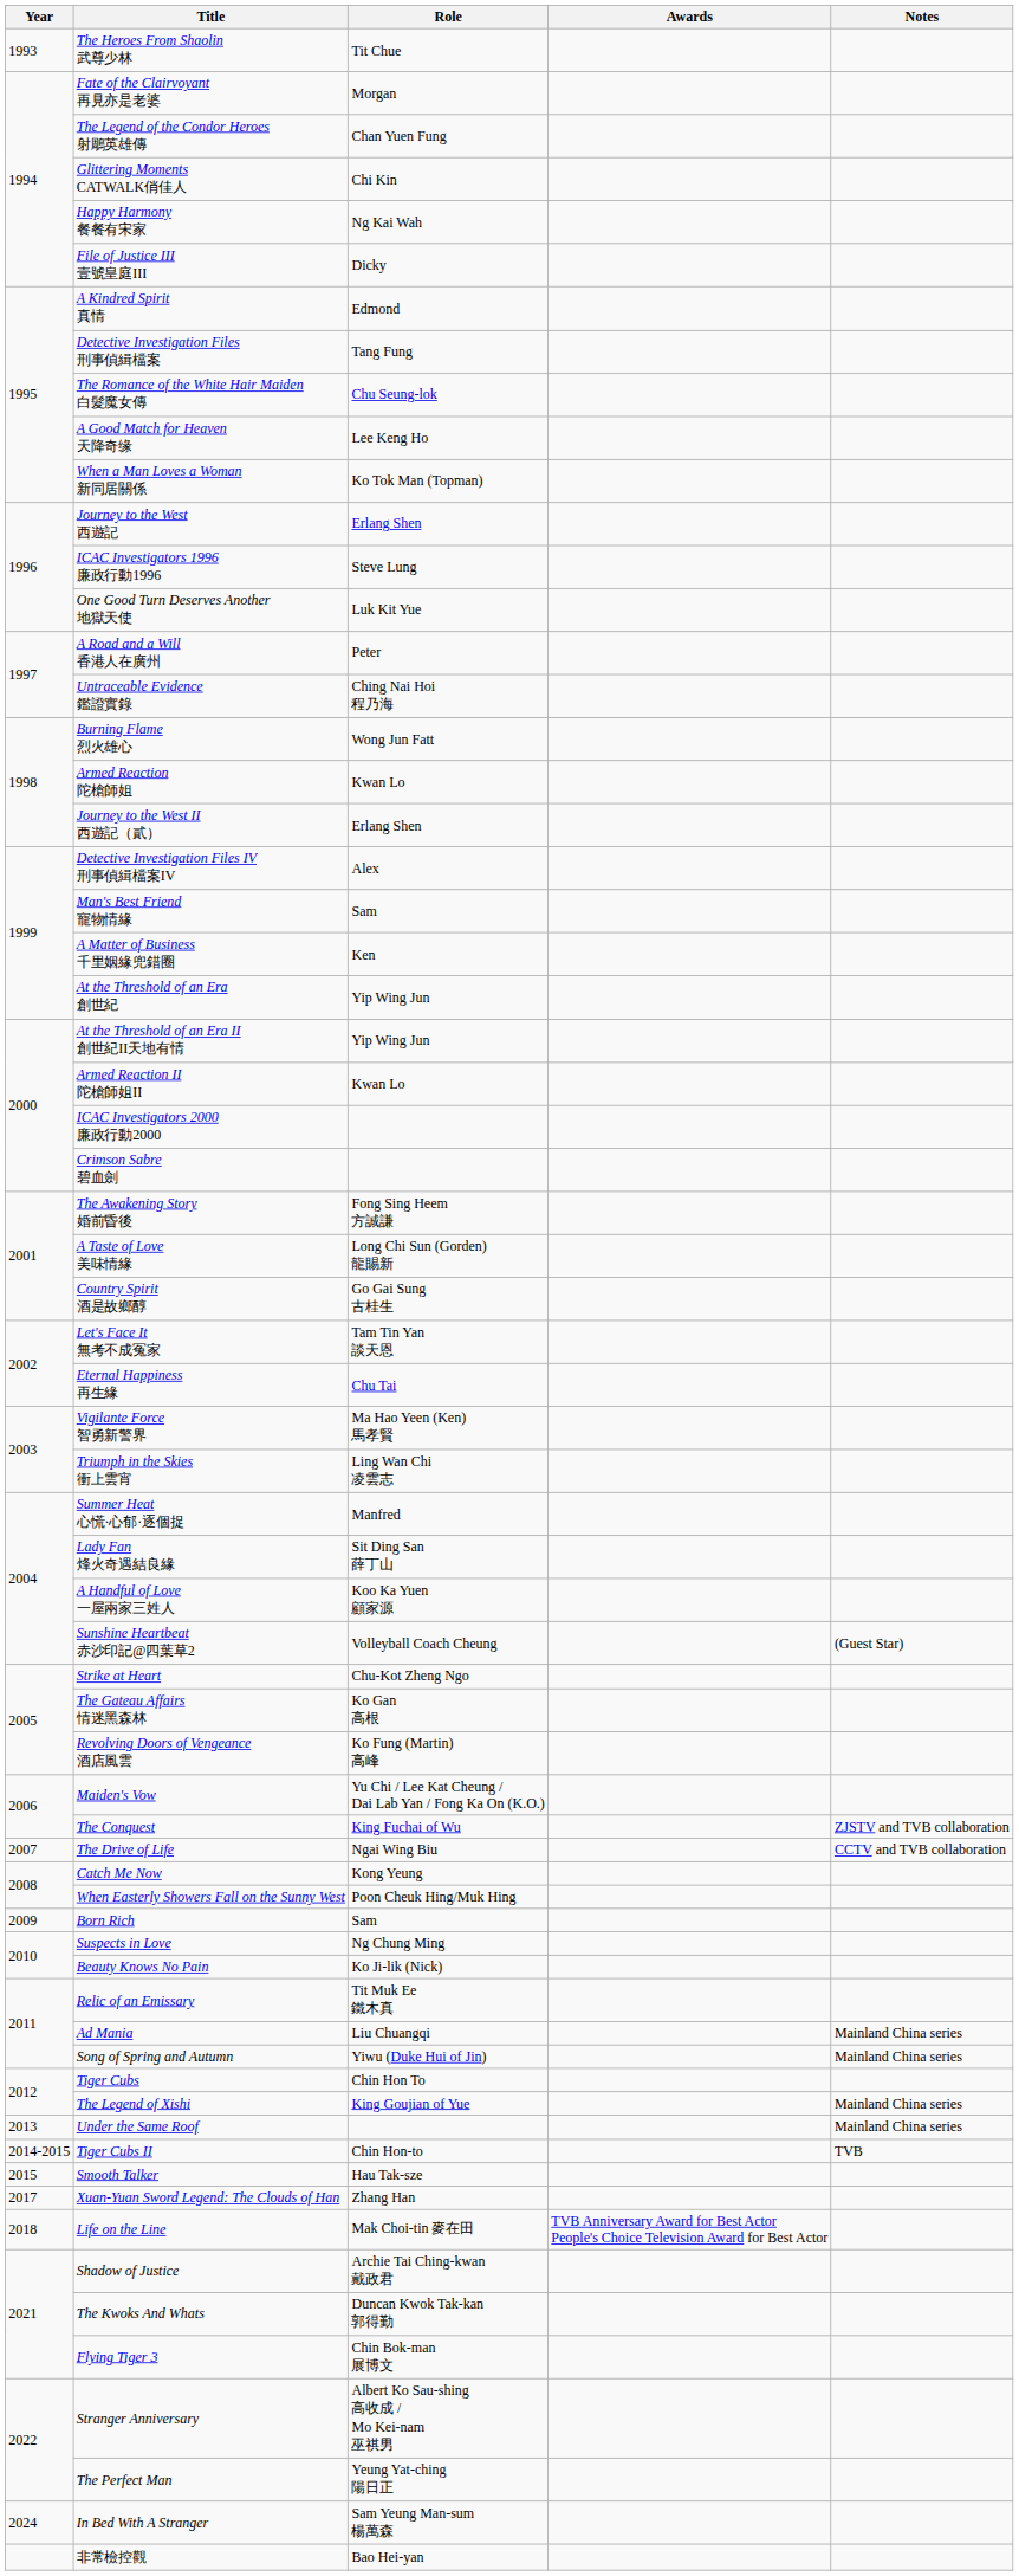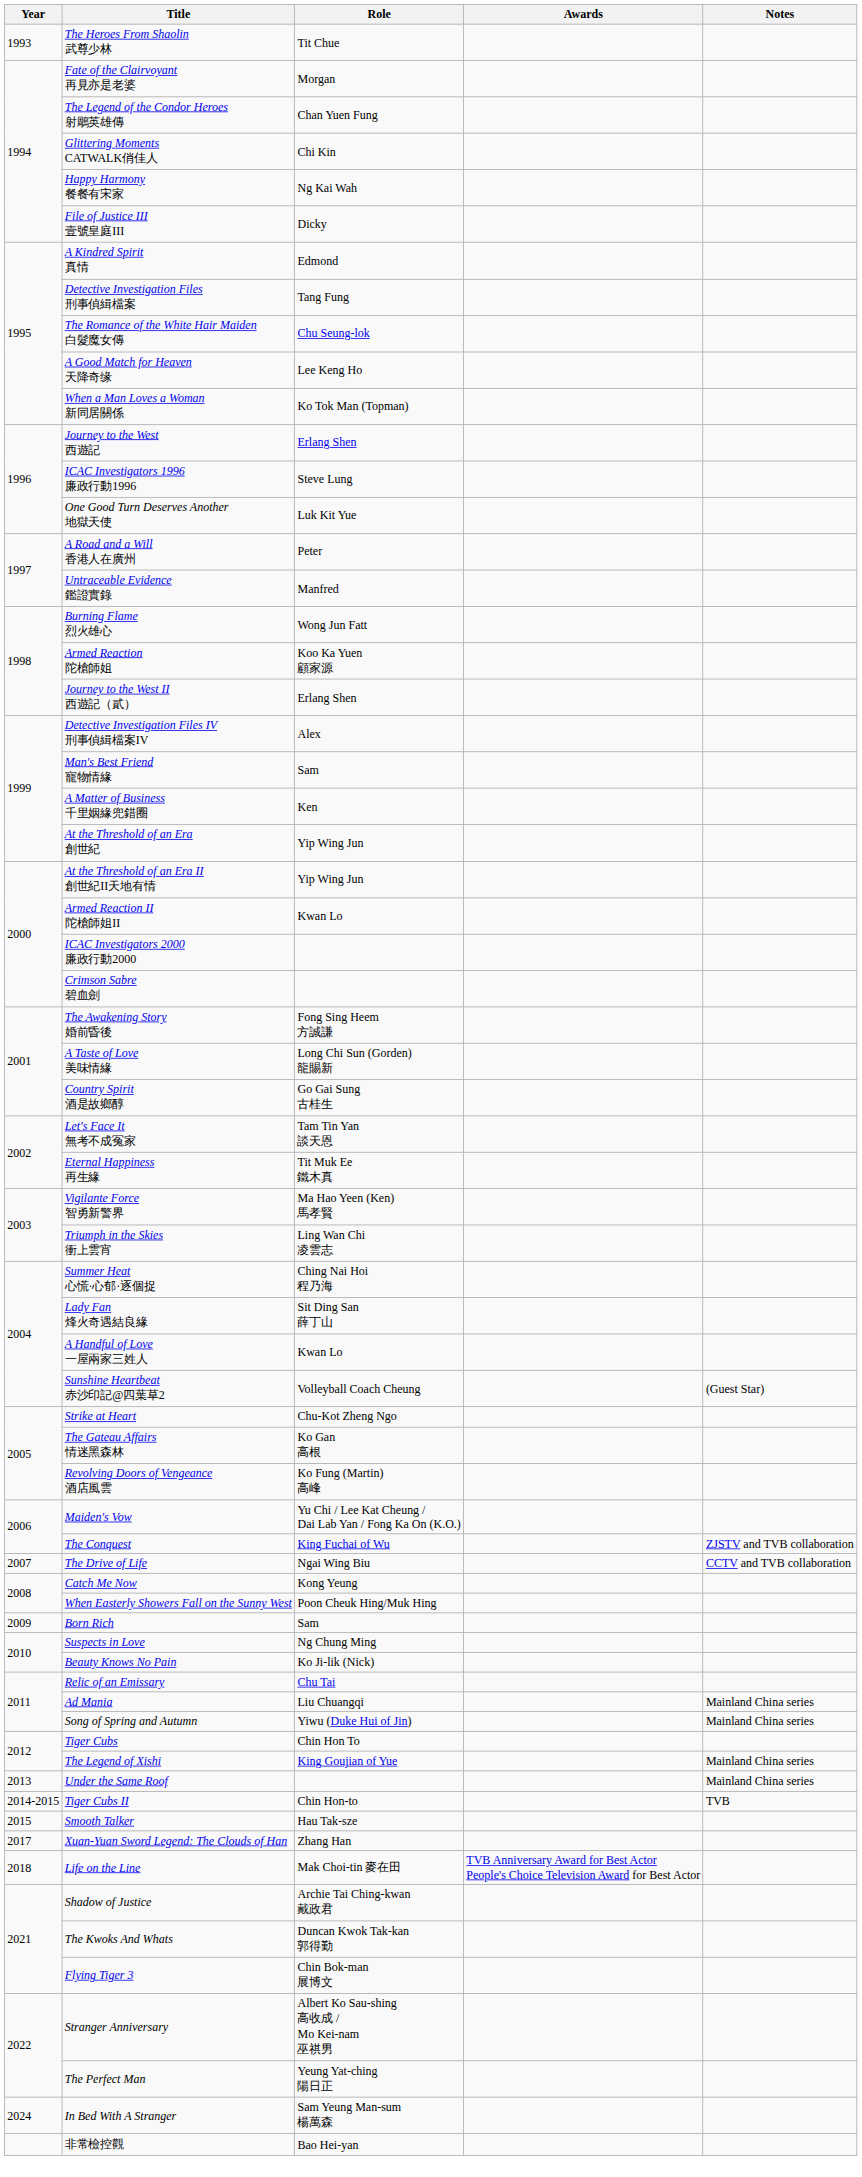 <table class="wikitable" style="font-size: 95%;">
 <tr>
 <th>Year</th>
 <th>Title</th>
 <th>Role</th>
 <th>Awards</th>
 <th>Notes</th>
 </tr>
 <tr>
 <td>1993</td>
 <td><em><a href='#'>The Heroes From Shaolin</a></em><br>武尊少林</td>
 <td>Tit Chue</td>
 <td></td>
 <td></td>
 </tr>
 <tr>
 <td rowspan="5">1994</td>
 <td><em><a href='#'>Fate of the Clairvoyant</a></em><br>再見亦是老婆</td>
 <td>Morgan</td>
 <td></td>
 <td></td>
 </tr>
 <tr>
 <td><em><a href='#'>The Legend of the Condor Heroes</a></em><br>射鵰英雄傳</td>
 <td>Chan Yuen Fung</td>
 <td></td>
 <td></td>
 </tr>
 <tr>
 <td><em><a href='#'>Glittering Moments</a></em><br>CATWALK俏佳人</td>
 <td>Chi Kin</td>
 <td></td>
 <td></td>
 </tr>
 <tr>
 <td><em><a href='#'>Happy Harmony</a></em><br>餐餐有宋家</td>
 <td>Ng Kai Wah</td>
 <td></td>
 <td></td>
 </tr>
 <tr>
 <td><em><a href='#'>File of Justice III</a></em><br>壹號皇庭III</td>
 <td>Dicky</td>
 <td></td>
 <td></td>
 </tr>
 <tr>
 <td rowspan="5">1995</td>
 <td><em><a href='#'>A Kindred Spirit</a></em><br>真情</td>
 <td>Edmond</td>
 <td></td>
 <td></td>
 </tr>
 <tr>
 <td><em><a href='#'>Detective Investigation Files</a></em><br>刑事偵緝檔案</td>
 <td>Tang Fung</td>
 <td></td>
 <td></td>
 </tr>
 <tr>
 <td><em><a href='#'>The Romance of the White Hair Maiden</a></em><br>白髮魔女傳</td>
 <td><a href='#'>Chu Seung-lok</a></td>
 <td></td>
 <td></td>
 </tr>
 <tr>
 <td><em><a href='#'>A Good Match for Heaven</a></em><br>天降奇缘</td>
 <td>Lee Keng Ho</td>
 <td></td>
 <td></td>
 </tr>
 <tr>
 <td><em><a href='#'>When a Man Loves a Woman</a></em><br>新同居關係</td>
 <td>Ko Tok Man (Topman)</td>
 <td></td>
 <td></td>
 </tr>
 <tr>
 <td rowspan="3">1996</td>
 <td><em><a href='#'>Journey to the West</a></em><br>西遊記</td>
 <td><a href='#'>Erlang Shen</a></td>
 <td></td>
 <td></td>
 </tr>
 <tr>
 <td><em><a href='#'>ICAC Investigators 1996</a></em><br>廉政行動1996</td>
 <td>Steve Lung</td>
 <td></td>
 <td></td>
 </tr>
 <tr>
 <td><em>One Good Turn Deserves Another</em><br>地獄天使</td>
 <td>Luk Kit Yue</td>
 <td></td>
 <td></td>
 </tr>
 <tr>
 <td rowspan="2">1997</td>
 <td><em><a href='#'>A Road and a Will</a></em><br>香港人在廣州</td>
 <td>Peter</td>
 <td></td>
 <td></td>
 </tr>
 <tr>
 <td><em><a href='#'>Untraceable Evidence</a></em><br>鑑證實錄</td>
-<td>Ching Nai Hoi <br> 程乃海</td>
+<td>Manfred</td>
 <td></td>
 <td></td>
 </tr>
 <tr>
 <td rowspan="3">1998</td>
 <td><em><a href='#'>Burning Flame</a></em><br>烈火雄心</td>
 <td>Wong Jun Fatt</td>
 <td></td>
 <td></td>
 </tr>
 <tr>
 <td><em><a href='#'>Armed Reaction</a></em><br>陀槍師姐</td>
-<td>Kwan Lo</td>
+<td>Koo Ka Yuen <br>顧家源</td>
 <td></td>
 <td></td>
 </tr>
 <tr>
 <td><em><a href='#'>Journey to the West II</a></em><br>西遊記（貳）</td>
 <td>Erlang Shen</td>
 <td></td>
 <td></td>
 </tr>
 <tr>
 <td rowspan="4">1999</td>
 <td><em><a href='#'>Detective Investigation Files IV</a></em><br>刑事偵緝檔案IV</td>
 <td>Alex</td>
 <td></td>
 <td></td>
 </tr>
 <tr>
 <td><em><a href='#'>Man's Best Friend</a></em><br>寵物情緣</td>
 <td>Sam</td>
 <td></td>
 <td></td>
 </tr>
 <tr>
 <td><em><a href='#'>A Matter of Business</a></em><br>千里姻緣兜錯圈</td>
 <td>Ken</td>
 <td></td>
 <td></td>
 </tr>
 <tr>
 <td><em><a href='#'>At the Threshold of an Era</a></em><br>創世紀</td>
 <td>Yip Wing Jun</td>
 <td></td>
 <td></td>
 </tr>
 <tr>
 <td rowspan="4">2000</td>
 <td><em><a href='#'>At the Threshold of an Era II</a></em><br>創世紀II天地有情</td>
 <td>Yip Wing Jun</td>
 <td></td>
 <td></td>
 </tr>
 <tr>
 <td><em><a href='#'>Armed Reaction II</a></em><br>陀槍師姐II</td>
 <td>Kwan Lo</td>
 <td></td>
 <td></td>
 </tr>
 <tr>
 <td><em><a href='#'>ICAC Investigators 2000</a></em><br>廉政行動2000</td>
 <td></td>
 <td></td>
 <td></td>
 </tr>
 <tr>
 <td><em><a href='#'>Crimson Sabre</a></em><br>碧血劍</td>
 <td></td>
 <td></td>
 <td></td>
 </tr>
 <tr>
 <td rowspan="3">2001</td>
 <td><em><a href='#'>The Awakening Story</a></em><br>婚前昏後</td>
 <td>Fong Sing Heem <br>方誠謙</td>
 <td></td>
 <td></td>
 </tr>
 <tr>
 <td><em><a href='#'>A Taste of Love</a></em><br>美味情緣</td>
 <td>Long Chi Sun (Gorden) <br>龍賜新</td>
 <td></td>
 <td></td>
 </tr>
 <tr>
 <td><em><a href='#'>Country Spirit</a></em><br>酒是故鄉醇</td>
 <td>Go Gai Sung <br>古桂生</td>
 <td></td>
 <td></td>
 </tr>
 <tr>
 <td rowspan="2">2002</td>
 <td><em><a href='#'>Let's Face It</a></em><br>無考不成冤家</td>
 <td>Tam Tin Yan <br>談天恩</td>
 <td></td>
 <td></td>
 </tr>
 <tr>
 <td><em><a href='#'>Eternal Happiness</a></em> <br> 再生緣</td>
-<td><a href='#'>Chu Tai</a></td>
+<td>Tit Muk Ee <br>鐵木真</td>
 <td></td>
 <td></td>
 </tr>
 <tr>
 <td rowspan="2">2003</td>
 <td><em><a href='#'>Vigilante Force</a></em><br>智勇新警界</td>
 <td>Ma Hao Yeen (Ken) <br>馬孝賢</td>
 <td></td>
 <td></td>
 </tr>
 <tr>
 <td><em><a href='#'>Triumph in the Skies</a></em><br>衝上雲宵</td>
 <td>Ling Wan Chi <br> 凌雲志</td>
 <td></td>
 <td></td>
 </tr>
 <tr>
 <td rowspan="4">2004</td>
 <td><em><a href='#'>Summer Heat</a></em> <br>心慌·心郁·逐個捉</td>
-<td>Manfred</td>
+<td>Ching Nai Hoi <br> 程乃海</td>
 <td></td>
 <td></td>
 </tr>
 <tr>
 <td><em><a href='#'>Lady Fan</a></em> <br> 烽火奇遇結良緣</td>
 <td>Sit Ding San <br>薛丁山</td>
 <td></td>
 <td></td>
 </tr>
 <tr>
 <td><em><a href='#'>A Handful of Love</a></em> <br>一屋兩家三姓人</td>
-<td>Koo Ka Yuen <br>顧家源</td>
+<td>Kwan Lo</td>
 <td></td>
 <td></td>
 </tr>
 <tr>
 <td><em><a href='#'>Sunshine Heartbeat</a></em> <br>赤沙印記@四葉草2</td>
 <td>Volleyball Coach Cheung</td>
 <td></td>
 <td>(Guest Star)</td>
 </tr>
 <tr>
 <td rowspan=3>2005</td>
 <td><em><a href='#'>Strike at Heart</a></em></td>
 <td>Chu-Kot Zheng Ngo</td>
 <td></td>
 <td></td>
 </tr>
 <tr>
 <td><em><a href='#'>The Gateau Affairs</a></em> <br>情迷黑森林</td>
 <td>Ko Gan <br> 高根</td>
 <td></td>
 <td></td>
 </tr>
 <tr>
 <td><em><a href='#'>Revolving Doors of Vengeance</a></em> <br>酒店風雲</td>
 <td>Ko Fung (Martin) <br>高峰</td>
 <td></td>
 <td></td>
 </tr>
 <tr>
 <td rowspan="2">2006</td>
 <td><em><a href='#'>Maiden's Vow</a></em></td>
 <td>Yu Chi / Lee Kat Cheung /<br> Dai Lab Yan / Fong Ka On (K.O.)</td>
 <td></td>
 <td></td>
 </tr>
 <tr>
 <td><em><a href='#'>The Conquest</a></em></td>
 <td><a href='#'>King Fuchai of Wu</a></td>
 <td></td>
 <td><a href='#'>ZJSTV</a> and TVB collaboration</td>
 </tr>
 <tr>
 <td>2007</td>
 <td><em><a href='#'>The Drive of Life</a></em></td>
 <td>Ngai Wing Biu</td>
 <td></td>
 <td><a href='#'>CCTV</a> and TVB collaboration</td>
 </tr>
 <tr>
 <td rowspan="2">2008</td>
 <td><em><a href='#'>Catch Me Now</a></em></td>
 <td>Kong Yeung</td>
 <td></td>
 <td></td>
 </tr>
 <tr>
 <td><em><a href='#'>When Easterly Showers Fall on the Sunny West</a></em></td>
 <td>Poon Cheuk Hing/Muk Hing</td>
 <td></td>
 <td></td>
 </tr>
 <tr>
 <td>2009</td>
 <td><em><a href='#'>Born Rich</a></em></td>
 <td>Sam</td>
 <td></td>
 <td></td>
 </tr>
 <tr>
 <td rowspan=2>2010</td>
 <td><em><a href='#'>Suspects in Love</a></em></td>
 <td>Ng Chung Ming</td>
 <td></td>
 <td></td>
 </tr>
 <tr>
 <td><em><a href='#'>Beauty Knows No Pain</a></em></td>
 <td>Ko Ji-lik (Nick)</td>
 <td></td>
 <td></td>
 </tr>
 <tr>
 <td rowspan=3>2011</td>
 <td><em><a href='#'>Relic of an Emissary</a></em></td>
-<td>Tit Muk Ee <br>鐵木真</td>
+<td><a href='#'>Chu Tai</a></td>
 <td></td>
 <td></td>
 </tr>
 <tr>
 <td><em><a href='#'>Ad Mania</a></em></td>
 <td>Liu Chuangqi</td>
 <td></td>
 <td>Mainland China series</td>
 </tr>
 <tr>
 <td><em>Song of Spring and Autumn</em></td>
 <td>Yiwu (<a href='#'>Duke Hui of Jin</a>)</td>
 <td></td>
 <td>Mainland China series</td>
 </tr>
 <tr>
 <td rowspan=2>2012</td>
 <td><em><a href='#'>Tiger Cubs</a></em></td>
 <td>Chin Hon To</td>
 <td></td>
 <td></td>
 </tr>
 <tr>
 <td><em><a href='#'>The Legend of Xishi</a></em></td>
 <td><a href='#'>King Goujian of Yue</a></td>
 <td></td>
 <td>Mainland China series</td>
 </tr>
 <tr>
 <td>2013</td>
 <td><em><a href='#'>Under the Same Roof</a></em></td>
 <td></td>
 <td></td>
 <td>Mainland China series</td>
 </tr>
 <tr>
 <td>2014-2015</td>
 <td><em><a href='#'>Tiger Cubs II</a></em></td>
 <td>Chin Hon-to</td>
 <td></td>
 <td>TVB</td>
 </tr>
 <tr>
 <td>2015</td>
 <td><em><a href='#'>Smooth Talker</a></em></td>
 <td>Hau Tak-sze</td>
 <td></td>
 <td></td>
 </tr>
 <tr>
 <td>2017</td>
 <td><em><a href='#'>Xuan-Yuan Sword Legend: The Clouds of Han</a></em></td>
 <td>Zhang Han</td>
 <td></td>
 <td></td>
 </tr>
 <tr>
 <td>2018</td>
 <td><em><a href='#'>Life on the Line</a></em></td>
 <td>Mak Choi-tin 麥在田</td>
 <td><a href='#'>TVB Anniversary Award for Best Actor</a> <br> <a href='#'>People's Choice Television Award</a> for Best Actor</td>
 <td></td>
 </tr>
 <tr>
 <td rowspan=3>2021</td>
 <td><em>Shadow of Justice</em></td>
 <td>Archie Tai Ching-kwan <br>戴政君</td>
 <td></td>
 <td></td>
 </tr>
 <tr>
 <td><em>The Kwoks And Whats</em></td>
 <td>Duncan Kwok Tak-kan <br>郭得勤</td>
 <td></td>
 <td></td>
 </tr>
 <tr>
 <td><em><a href='#'>Flying Tiger 3</a></em></td>
 <td>Chin Bok-man <br>展博文</td>
 <td></td>
 <td></td>
 </tr>
 <tr>
 <td rowspan=2>2022</td>
 <td><em>Stranger Anniversary</em></td>
 <td>Albert Ko Sau-shing <br>高收成 / <br>Mo Kei-nam <br>巫祺男</td>
 <td></td>
 <td></td>
 </tr>
 <tr>
 <td><em>The Perfect Man</em></td>
 <td>Yeung Yat-ching <br>陽日正</td>
 <td></td>
 <td></td>
 </tr>
 <tr>
 <td>2024</td>
 <td><em>In Bed With A Stranger</em></td>
 <td>Sam Yeung Man-sum <br>楊萬森</td>
 <td></td>
 <td></td>
 </tr>
 <tr>
 <td></td>
 <td>非常檢控觀</td>
 <td>Bao Hei-yan</td>
 <td></td>
 <td></td>
 </tr>
 </table>
